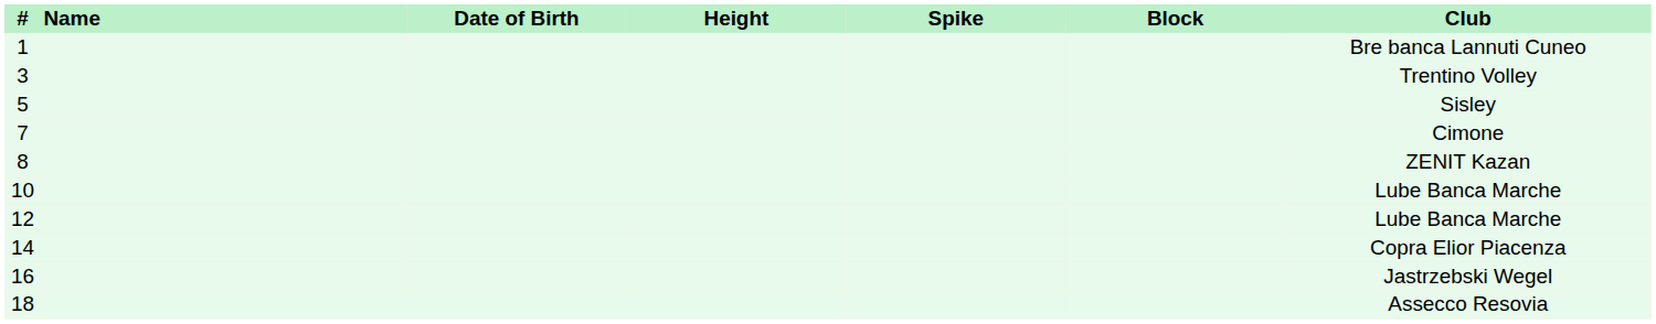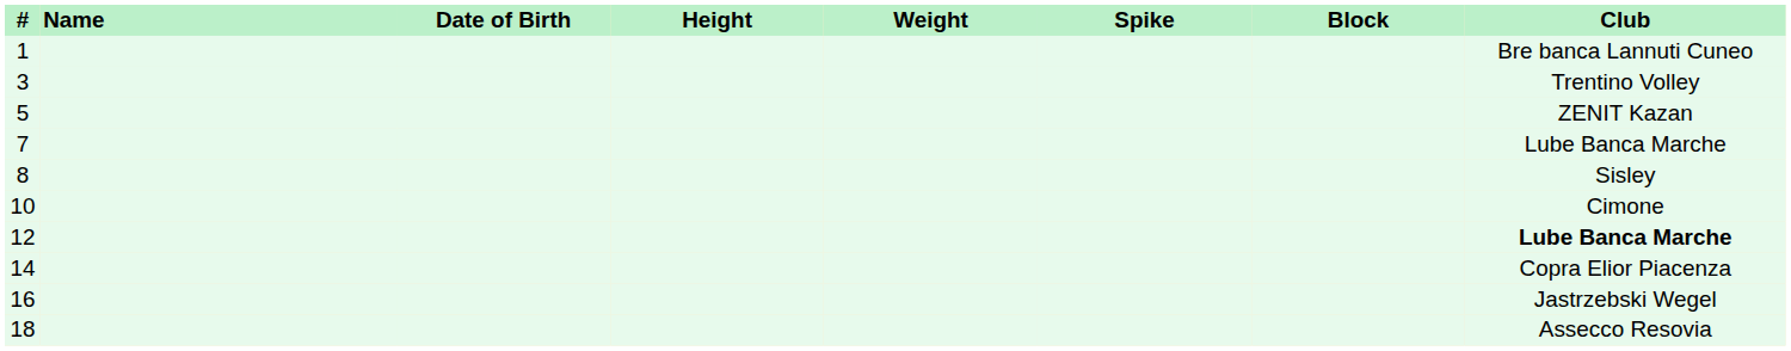 <table border=0 cellpadding=2 cellspacing=0  |- bgcolor=#FFECCE style=text-align:center; font-size:90%; width=100%>
 <tr bgcolor=#BBF0C9>
 <th width=2%>#</th>
 <th align=left width=20%>Name</th>
 <th width=12%>Date of Birth</th>
 <th width=12%>Height</th>
+<th width=12%>Weight</th>
 <th width=12%>Spike</th>
 <th width=12%>Block</th>
 <th width=20%>Club</th>
 </tr>
 <tr bgcolor=#E7FAEC>
 <td>1</td>
 <td align=left></td>
 <td align=right></td>
+<td></td>
 <td></td>
 <td></td>
 <td></td>
 <td>Bre banca Lannuti Cuneo</td>
 </tr>
 <tr bgcolor=#E7FAEC>
 <td>3</td>
 <td align=left></td>
 <td align=right></td>
 <td></td>
 <td></td>
 <td></td>
+<td></td>
 <td>Trentino Volley</td>
 </tr>
 <tr bgcolor=#E7FAEC>
 <td>5</td>
 <td align=left></td>
 <td align=right></td>
 <td></td>
 <td></td>
 <td></td>
-<td>Sisley</td>
+<td></td>
+<td>ZENIT Kazan</td>
 </tr>
 <tr bgcolor=#E7FAEC>
 <td>7</td>
 <td align=left></td>
 <td align=right></td>
 <td></td>
 <td></td>
 <td></td>
-<td>Cimone</td>
+<td></td>
+<td>Lube Banca Marche</td>
 </tr>
 <tr bgcolor=#E7FAEC>
 <td>8</td>
 <td align=left></td>
 <td align=right></td>
 <td></td>
 <td></td>
 <td></td>
-<td>ZENIT Kazan</td>
+<td></td>
+<td>Sisley</td>
 </tr>
 <tr bgcolor=#E7FAEC>
 <td>10</td>
 <td align=left></td>
 <td align=right></td>
 <td></td>
 <td></td>
 <td></td>
-<td>Lube Banca Marche</td>
+<td></td>
+<td>Cimone</td>
 </tr>
 <tr bgcolor=#E7FAEC>
 <td>12</td>
 <td align=left></td>
 <td align=right></td>
 <td></td>
 <td></td>
 <td></td>
-<td>Lube Banca Marche</td>
+<td></td>
+<td><strong>Lube Banca Marche</strong></td>
 </tr>
 <tr bgcolor=#E7FAEC>
 <td>14</td>
 <td align=left></td>
 <td align=right></td>
+<td></td>
 <td></td>
 <td></td>
 <td></td>
 <td>Copra Elior Piacenza</td>
 </tr>
 <tr bgcolor=#E7FAEC>
 <td>16</td>
 <td align=left></td>
 <td align=right></td>
 <td></td>
 <td></td>
 <td></td>
+<td></td>
 <td>Jastrzebski Wegel</td>
 </tr>
 <tr bgcolor=#E7FAEC>
 <td>18</td>
 <td align=left></td>
 <td align=right></td>
 <td></td>
 <td></td>
 <td></td>
+<td></td>
 <td>Assecco Resovia</td>
 </tr>
 </table>
